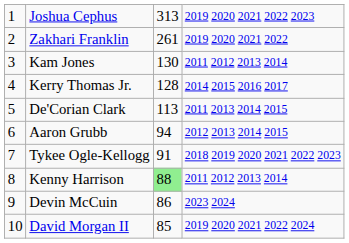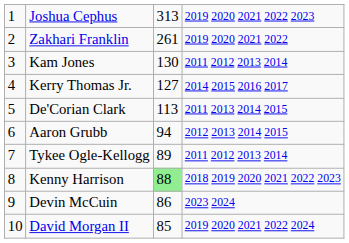 <table class="wikitable">
 <tr>
 <td>1</td>
 <td><a href='#'>Joshua Cephus</a></td>
 <td>313</td>
 <td style="font-size:80%;"><a href='#'>2019</a> <a href='#'>2020</a> <a href='#'>2021</a> <a href='#'>2022</a> <a href='#'>2023</a></td>
 </tr>
 <tr>
 <td>2</td>
 <td><a href='#'>Zakhari Franklin</a></td>
 <td>261</td>
 <td style="font-size:80%;"><a href='#'>2019</a> <a href='#'>2020</a> <a href='#'>2021</a> <a href='#'>2022</a></td>
 </tr>
 <tr>
 <td>3</td>
 <td>Kam Jones</td>
 <td>130</td>
 <td style="font-size:80%;"><a href='#'>2011</a> <a href='#'>2012</a> <a href='#'>2013</a> <a href='#'>2014</a></td>
 </tr>
 <tr>
 <td>4</td>
 <td>Kerry Thomas Jr.</td>
-<td>128</td>
+<td>127</td>
 <td style="font-size:80%;"><a href='#'>2014</a> <a href='#'>2015</a> <a href='#'>2016</a> <a href='#'>2017</a></td>
 </tr>
 <tr>
 <td>5</td>
 <td>De'Corian Clark</td>
 <td>113</td>
 <td style="font-size:80%;"><a href='#'>2011</a> <a href='#'>2013</a> <a href='#'>2014</a> <a href='#'>2015</a></td>
 </tr>
 <tr>
 <td>6</td>
 <td>Aaron Grubb</td>
 <td>94</td>
 <td style="font-size:80%;"><a href='#'>2012</a> <a href='#'>2013</a> <a href='#'>2014</a> <a href='#'>2015</a></td>
 </tr>
 <tr>
 <td>7</td>
 <td>Tykee Ogle-Kellogg</td>
-<td>91</td>
-<td style="font-size:80%;"><a href='#'>2018</a> <a href='#'>2019</a> <a href='#'>2020</a> <a href='#'>2021</a> <a href='#'>2022</a> <a href='#'>2023</a></td>
+<td>89</td>
+<td style="font-size:80%;"><a href='#'>2011</a> <a href='#'>2012</a> <a href='#'>2013</a> <a href='#'>2014</a></td>
 </tr>
 <tr>
 <td>8</td>
 <td>Kenny Harrison</td>
 <td style="background: lightgreen;">88</td>
-<td style="font-size:80%;"><a href='#'>2011</a> <a href='#'>2012</a> <a href='#'>2013</a> <a href='#'>2014</a></td>
+<td style="font-size:80%;"><a href='#'>2018</a> <a href='#'>2019</a> <a href='#'>2020</a> <a href='#'>2021</a> <a href='#'>2022</a> <a href='#'>2023</a></td>
 </tr>
 <tr>
 <td>9</td>
 <td>Devin McCuin</td>
 <td>86</td>
 <td style="font-size:80%;"><a href='#'>2023</a> <a href='#'>2024</a></td>
 </tr>
 <tr>
 <td>10</td>
 <td><a href='#'>David Morgan II</a></td>
 <td>85</td>
 <td style="font-size:80%;"><a href='#'>2019</a> <a href='#'>2020</a> <a href='#'>2021</a> <a href='#'>2022</a> <a href='#'>2024</a></td>
 </tr>
 </table>
